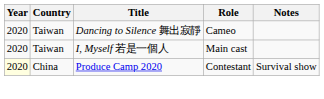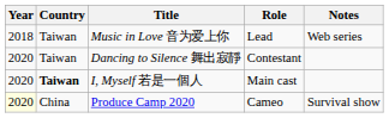 <table class="wikitable">
 <tr>
 <th>Year</th>
 <th>Country</th>
 <th>Title</th>
 <th>Role</th>
 <th>Notes</th>
 </tr>
 <tr>
+<td>2018</td>
+<td>Taiwan</td>
+<td><em>Music in Love</em> 音为爱上你</td>
+<td>Lead</td>
+<td>Web series</td>
+</tr>
+<tr>
 <td>2020</td>
 <td>Taiwan</td>
 <td><em>Dancing to Silence</em> 舞出寂靜</td>
-<td>Cameo</td>
+<td>Contestant</td>
 <td></td>
 </tr>
 <tr>
 <td>2020</td>
-<td>Taiwan</td>
+<td><strong>Taiwan</strong></td>
 <td><em>I, Myself</em> 若是一個人</td>
 <td>Main cast</td>
 <td></td>
 </tr>
 <tr>
 <td style="background: lightyellow;">2020</td>
 <td>China</td>
 <td><a href='#'>Produce Camp 2020</a></td>
-<td>Contestant</td>
+<td>Cameo</td>
 <td>Survival show</td>
 </tr>
 </table>
